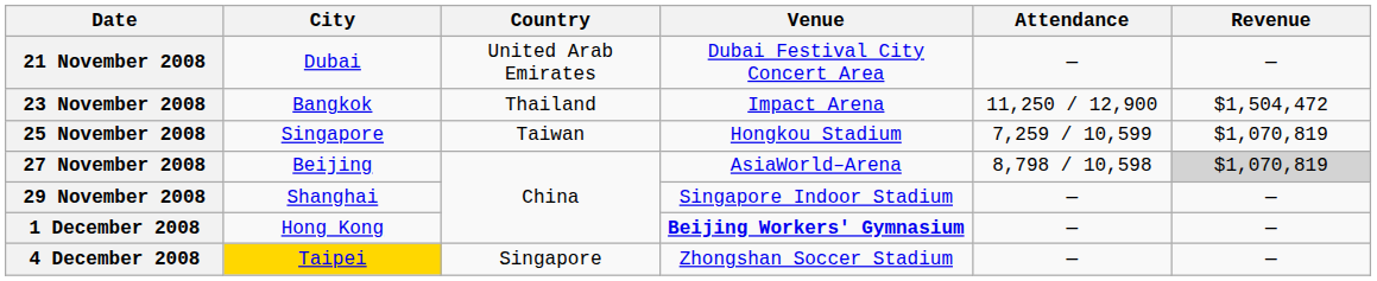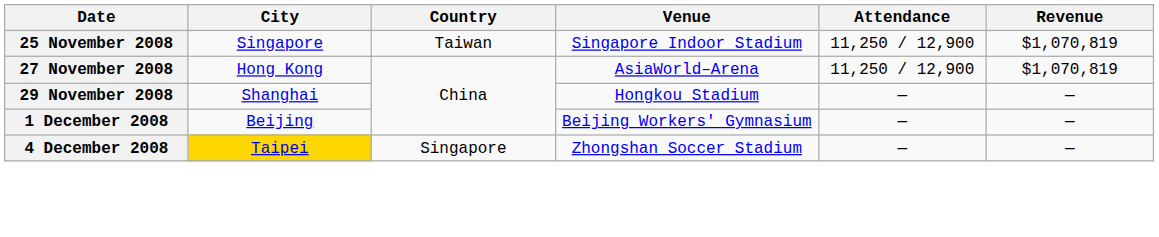 <table class="wikitable plainrowheaders" style="text-align:center;">
 <tr>
 <th scope="col" style="width:11em;">Date</th>
 <th scope="col" style="width:11em;">City</th>
 <th scope="col" style="width:11em;">Country</th>
 <th scope="col" style="width:16em;">Venue</th>
 <th scope="col" style="width:10em;">Attendance</th>
 <th scope="col" style="width:10em;">Revenue</th>
 </tr>
 <tr>
-<th scope="row">21 November 2008</th>
-<td><a href='#'>Dubai</a></td>
-<td>United Arab Emirates</td>
-<td><a href='#'>Dubai Festival City Concert Area</a></td>
-<td>—</td>
-<td>—</td>
-</tr>
-<tr>
-<th scope="row">23 November 2008</th>
-<td><a href='#'>Bangkok</a></td>
-<td>Thailand</td>
-<td><a href='#'>Impact Arena</a></td>
-<td>11,250 / 12,900</td>
-<td>$1,504,472</td>
-</tr>
-<tr>
 <th scope="row">25 November 2008</th>
 <td><a href='#'>Singapore</a></td>
 <td>Taiwan</td>
-<td><a href='#'>Hongkou Stadium</a></td>
-<td>7,259 / 10,599</td>
+<td><a href='#'>Singapore Indoor Stadium</a></td>
+<td>11,250 / 12,900</td>
 <td>$1,070,819</td>
 </tr>
 <tr>
 <th scope="row">27 November 2008</th>
-<td><a href='#'>Beijing</a></td>
+<td><a href='#'>Hong Kong</a></td>
 <td rowspan="3">China</td>
 <td><a href='#'>AsiaWorld–Arena</a></td>
-<td>8,798 / 10,598</td>
-<td style="background: lightgrey;">$1,070,819</td>
+<td>11,250 / 12,900</td>
+<td>$1,070,819</td>
 </tr>
 <tr>
 <th scope="row">29 November 2008</th>
 <td><a href='#'>Shanghai</a></td>
-<td><a href='#'>Singapore Indoor Stadium</a></td>
+<td><a href='#'>Hongkou Stadium</a></td>
 <td>—</td>
 <td>—</td>
 </tr>
 <tr>
 <th scope="row">1 December 2008</th>
-<td><a href='#'>Hong Kong</a></td>
-<td><strong><a href='#'>Beijing Workers' Gymnasium</a></strong></td>
+<td><a href='#'>Beijing</a></td>
+<td><a href='#'>Beijing Workers' Gymnasium</a></td>
 <td>—</td>
 <td>—</td>
 </tr>
 <tr>
 <th scope="row">4 December 2008</th>
 <td style="background: gold;"><a href='#'>Taipei</a></td>
 <td>Singapore</td>
 <td><a href='#'>Zhongshan Soccer Stadium</a></td>
 <td>—</td>
 <td>—</td>
 </tr>
 </table>
